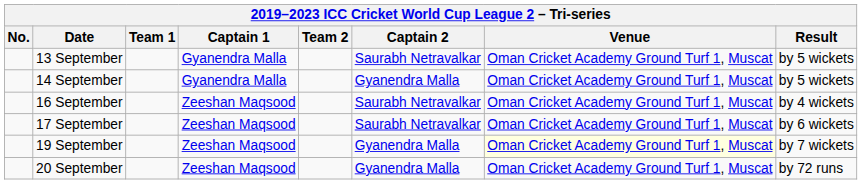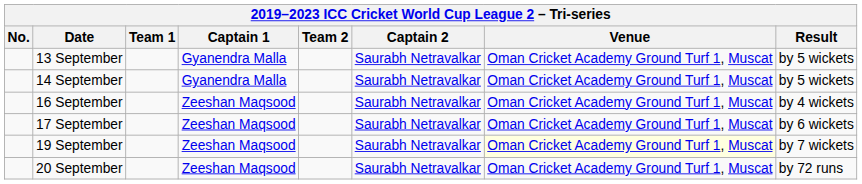 <table class="wikitable">
 <tr>
 <th colspan="9"><a href='#'>2019–2023 ICC Cricket World Cup League 2</a> – Tri-series</th>
 </tr>
 <tr>
 <th>No.</th>
 <th>Date</th>
 <th>Team 1</th>
 <th>Captain 1</th>
 <th>Team 2</th>
 <th>Captain 2</th>
 <th>Venue</th>
 <th>Result</th>
 </tr>
 <tr>
 <td></td>
 <td>13 September</td>
 <td></td>
 <td><a href='#'>Gyanendra Malla</a></td>
 <td></td>
 <td><a href='#'>Saurabh Netravalkar</a></td>
 <td><a href='#'>Oman Cricket Academy Ground Turf 1</a>, <a href='#'>Muscat</a></td>
 <td> by 5 wickets</td>
 </tr>
 <tr>
 <td></td>
 <td>14 September</td>
 <td></td>
 <td><a href='#'>Gyanendra Malla</a></td>
 <td></td>
-<td><a href='#'>Gyanendra Malla</a></td>
+<td><a href='#'>Saurabh Netravalkar</a></td>
 <td><a href='#'>Oman Cricket Academy Ground Turf 1</a>, <a href='#'>Muscat</a></td>
 <td> by 5 wickets</td>
 </tr>
 <tr>
 <td></td>
 <td>16 September</td>
 <td></td>
 <td><a href='#'>Zeeshan Maqsood</a></td>
 <td></td>
 <td><a href='#'>Saurabh Netravalkar</a></td>
 <td><a href='#'>Oman Cricket Academy Ground Turf 1</a>, <a href='#'>Muscat</a></td>
 <td> by 4 wickets</td>
 </tr>
 <tr>
 <td></td>
 <td>17 September</td>
 <td></td>
 <td><a href='#'>Zeeshan Maqsood</a></td>
 <td></td>
 <td><a href='#'>Saurabh Netravalkar</a></td>
 <td><a href='#'>Oman Cricket Academy Ground Turf 1</a>, <a href='#'>Muscat</a></td>
 <td> by 6 wickets</td>
 </tr>
 <tr>
 <td></td>
 <td>19 September</td>
 <td></td>
 <td><a href='#'>Zeeshan Maqsood</a></td>
 <td></td>
-<td><a href='#'>Gyanendra Malla</a></td>
+<td><a href='#'>Saurabh Netravalkar</a></td>
 <td style="background: lightyellow;"><a href='#'>Oman Cricket Academy Ground Turf 1</a>, <a href='#'>Muscat</a></td>
 <td> by 7 wickets</td>
 </tr>
 <tr>
 <td></td>
 <td>20 September</td>
 <td></td>
 <td><a href='#'>Zeeshan Maqsood</a></td>
 <td></td>
-<td><a href='#'>Gyanendra Malla</a></td>
+<td><a href='#'>Saurabh Netravalkar</a></td>
 <td><a href='#'>Oman Cricket Academy Ground Turf 1</a>, <a href='#'>Muscat</a></td>
 <td> by 72 runs</td>
 </tr>
 </table>
